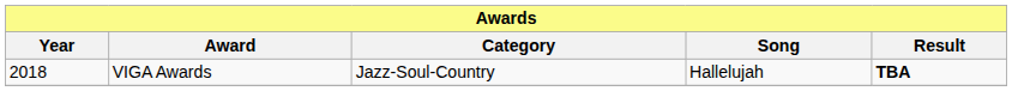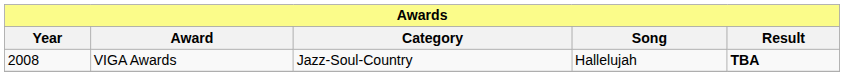 <table class="wikitable" width="60%">
 <tr>
 <th colspan="5" style="background: #FBFC8A;">Awards</th>
 </tr>
 <tr style="background:#ccc; text-align:center;">
 <th>Year</th>
 <th>Award</th>
 <th>Category</th>
 <th>Song</th>
 <th>Result</th>
 </tr>
 <tr>
-<td>2018</td>
+<td>2008</td>
 <td>VIGA Awards</td>
 <td>Jazz-Soul-Country</td>
 <td>Hallelujah</td>
 <td><strong>TBA</strong></td>
 </tr>
 <tr>
 </tr>
 </table>
